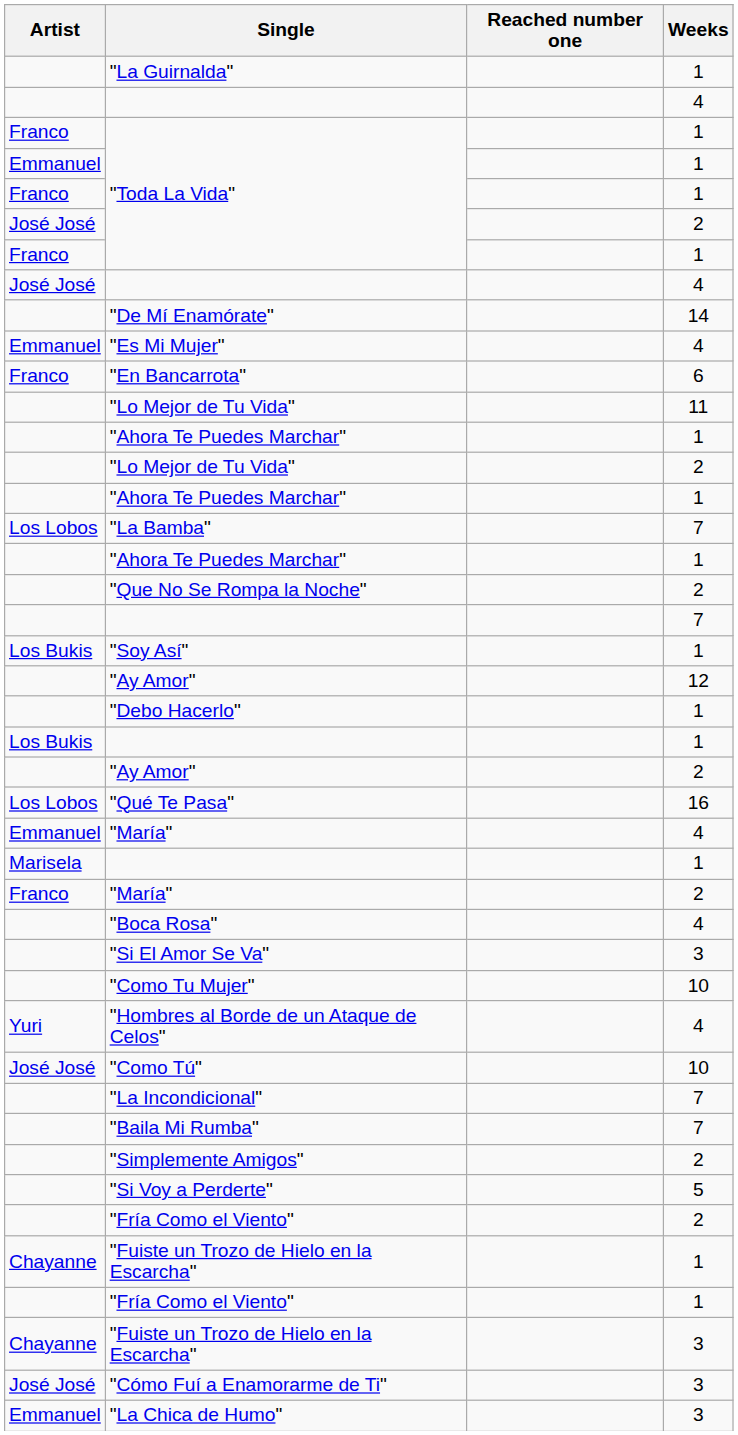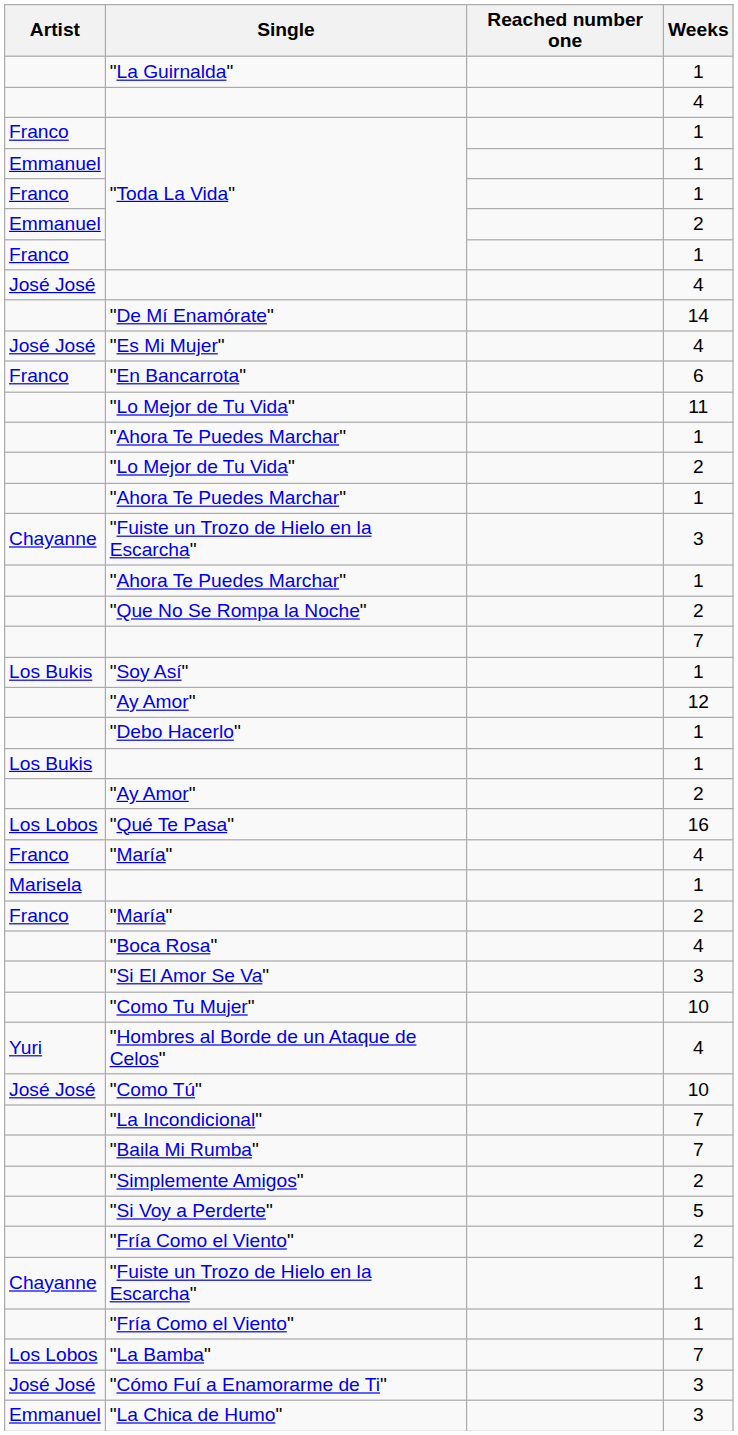 <table class="sortable wikitable">
 <tr>
 <th>Artist</th>
 <th>Single</th>
 <th>Reached number one</th>
 <th>Weeks</th>
 </tr>
 <tr>
 <td></td>
 <td>"<a href='#'>La Guirnalda</a>"</td>
 <td></td>
 <td align="center">1</td>
 </tr>
 <tr>
 <td></td>
 <td></td>
 <td></td>
 <td align="center">4</td>
 </tr>
 <tr>
 <td><a href='#'>Franco</a></td>
 <td rowspan="5">"<a href='#'>Toda La Vida</a>"</td>
 <td></td>
 <td align="center">1</td>
 </tr>
 <tr>
 <td><a href='#'>Emmanuel</a></td>
 <td></td>
 <td align="center">1</td>
 </tr>
 <tr>
 <td><a href='#'>Franco</a></td>
 <td></td>
 <td align="center">1</td>
 </tr>
 <tr>
-<td><a href='#'>José José</a></td>
+<td><a href='#'>Emmanuel</a></td>
 <td></td>
 <td align="center">2</td>
 </tr>
 <tr>
 <td><a href='#'>Franco</a></td>
 <td></td>
 <td align="center">1</td>
 </tr>
 <tr>
 <td><a href='#'>José José</a></td>
 <td></td>
 <td></td>
 <td align="center">4</td>
 </tr>
 <tr>
 <td></td>
 <td>"<a href='#'>De Mí Enamórate</a>"</td>
 <td></td>
 <td align="center">14</td>
 </tr>
 <tr>
-<td><a href='#'>Emmanuel</a></td>
+<td><a href='#'>José José</a></td>
 <td>"<a href='#'>Es Mi Mujer</a>"</td>
 <td></td>
 <td align="center">4</td>
 </tr>
 <tr>
 <td><a href='#'>Franco</a></td>
 <td>"<a href='#'>En Bancarrota</a>"</td>
 <td></td>
 <td align="center">6</td>
 </tr>
 <tr>
 <td></td>
 <td>"<a href='#'>Lo Mejor de Tu Vida</a>"</td>
 <td></td>
 <td align="center">11</td>
 </tr>
 <tr>
 <td></td>
 <td>"<a href='#'>Ahora Te Puedes Marchar</a>"</td>
 <td></td>
 <td align="center">1</td>
 </tr>
 <tr>
 <td></td>
 <td>"<a href='#'>Lo Mejor de Tu Vida</a>"</td>
 <td></td>
 <td align="center">2</td>
 </tr>
 <tr>
 <td></td>
 <td>"<a href='#'>Ahora Te Puedes Marchar</a>"</td>
 <td></td>
 <td align="center">1</td>
 </tr>
 <tr>
-<td><a href='#'>Los Lobos</a></td>
-<td>"<a href='#'>La Bamba</a>"</td>
+<td><a href='#'>Chayanne</a></td>
+<td>"<a href='#'>Fuiste un Trozo de Hielo en la Escarcha</a>"</td>
 <td></td>
-<td align="center">7</td>
+<td align="center">3</td>
 </tr>
 <tr>
 <td></td>
 <td>"<a href='#'>Ahora Te Puedes Marchar</a>"</td>
 <td></td>
 <td align="center">1</td>
 </tr>
 <tr>
 <td></td>
 <td>"<a href='#'>Que No Se Rompa la Noche</a>"</td>
 <td></td>
 <td align="center">2</td>
 </tr>
 <tr>
 <td></td>
 <td></td>
 <td></td>
 <td align="center">7</td>
 </tr>
 <tr>
 <td><a href='#'>Los Bukis</a></td>
 <td>"<a href='#'>Soy Así</a>"</td>
 <td></td>
 <td align="center">1</td>
 </tr>
 <tr>
 <td></td>
 <td>"<a href='#'>Ay Amor</a>"</td>
 <td></td>
 <td align="center">12</td>
 </tr>
 <tr>
 <td></td>
 <td>"<a href='#'>Debo Hacerlo</a>"</td>
 <td></td>
 <td align="center">1</td>
 </tr>
 <tr>
 <td><a href='#'>Los Bukis</a></td>
 <td></td>
 <td></td>
 <td align="center">1</td>
 </tr>
 <tr>
 <td></td>
 <td>"<a href='#'>Ay Amor</a>"</td>
 <td></td>
 <td align="center">2</td>
 </tr>
 <tr>
 <td><a href='#'>Los Lobos</a></td>
 <td>"<a href='#'>Qué Te Pasa</a>"</td>
 <td></td>
 <td align="center">16</td>
 </tr>
 <tr>
-<td><a href='#'>Emmanuel</a></td>
+<td><a href='#'>Franco</a></td>
 <td>"<a href='#'>María</a>"</td>
 <td></td>
 <td align="center">4</td>
 </tr>
 <tr>
 <td><a href='#'>Marisela</a></td>
 <td></td>
 <td></td>
 <td align="center">1</td>
 </tr>
 <tr>
 <td><a href='#'>Franco</a></td>
 <td>"<a href='#'>María</a>"</td>
 <td></td>
 <td align="center">2</td>
 </tr>
 <tr>
 <td></td>
 <td>"<a href='#'>Boca Rosa</a>"</td>
 <td></td>
 <td align="center">4</td>
 </tr>
 <tr>
 <td></td>
 <td>"<a href='#'>Si El Amor Se Va</a>"</td>
 <td></td>
 <td align="center">3</td>
 </tr>
 <tr>
 <td></td>
 <td>"<a href='#'>Como Tu Mujer</a>"</td>
 <td></td>
 <td align="center">10</td>
 </tr>
 <tr>
 <td><a href='#'>Yuri</a></td>
 <td>"<a href='#'>Hombres al Borde de un Ataque de Celos</a>"</td>
 <td></td>
 <td align="center">4</td>
 </tr>
 <tr>
 <td><a href='#'>José José</a></td>
 <td>"<a href='#'>Como Tú</a>"</td>
 <td></td>
 <td align="center">10</td>
 </tr>
 <tr>
 <td></td>
 <td>"<a href='#'>La Incondicional</a>"</td>
 <td></td>
 <td align="center">7</td>
 </tr>
 <tr>
 <td></td>
 <td>"<a href='#'>Baila Mi Rumba</a>"</td>
 <td></td>
 <td align="center">7</td>
 </tr>
 <tr>
 <td></td>
 <td>"<a href='#'>Simplemente Amigos</a>"</td>
 <td></td>
 <td align="center">2</td>
 </tr>
 <tr>
 <td></td>
 <td>"<a href='#'>Si Voy a Perderte</a>"</td>
 <td></td>
 <td align="center">5</td>
 </tr>
 <tr>
 <td></td>
 <td>"<a href='#'>Fría Como el Viento</a>"</td>
 <td></td>
 <td align="center">2</td>
 </tr>
 <tr>
 <td><a href='#'>Chayanne</a></td>
 <td>"<a href='#'>Fuiste un Trozo de Hielo en la Escarcha</a>"</td>
 <td></td>
 <td align="center">1</td>
 </tr>
 <tr>
 <td></td>
 <td>"<a href='#'>Fría Como el Viento</a>"</td>
 <td></td>
 <td align="center">1</td>
 </tr>
 <tr>
-<td><a href='#'>Chayanne</a></td>
-<td>"<a href='#'>Fuiste un Trozo de Hielo en la Escarcha</a>"</td>
+<td><a href='#'>Los Lobos</a></td>
+<td>"<a href='#'>La Bamba</a>"</td>
 <td></td>
-<td align="center">3</td>
+<td align="center">7</td>
 </tr>
 <tr>
 <td><a href='#'>José José</a></td>
 <td>"<a href='#'>Cómo Fuí a Enamorarme de Ti</a>"</td>
 <td></td>
 <td align="center">3</td>
 </tr>
 <tr>
 <td><a href='#'>Emmanuel</a></td>
 <td>"<a href='#'>La Chica de Humo</a>"</td>
 <td></td>
 <td align="center">3</td>
 </tr>
 </table>
